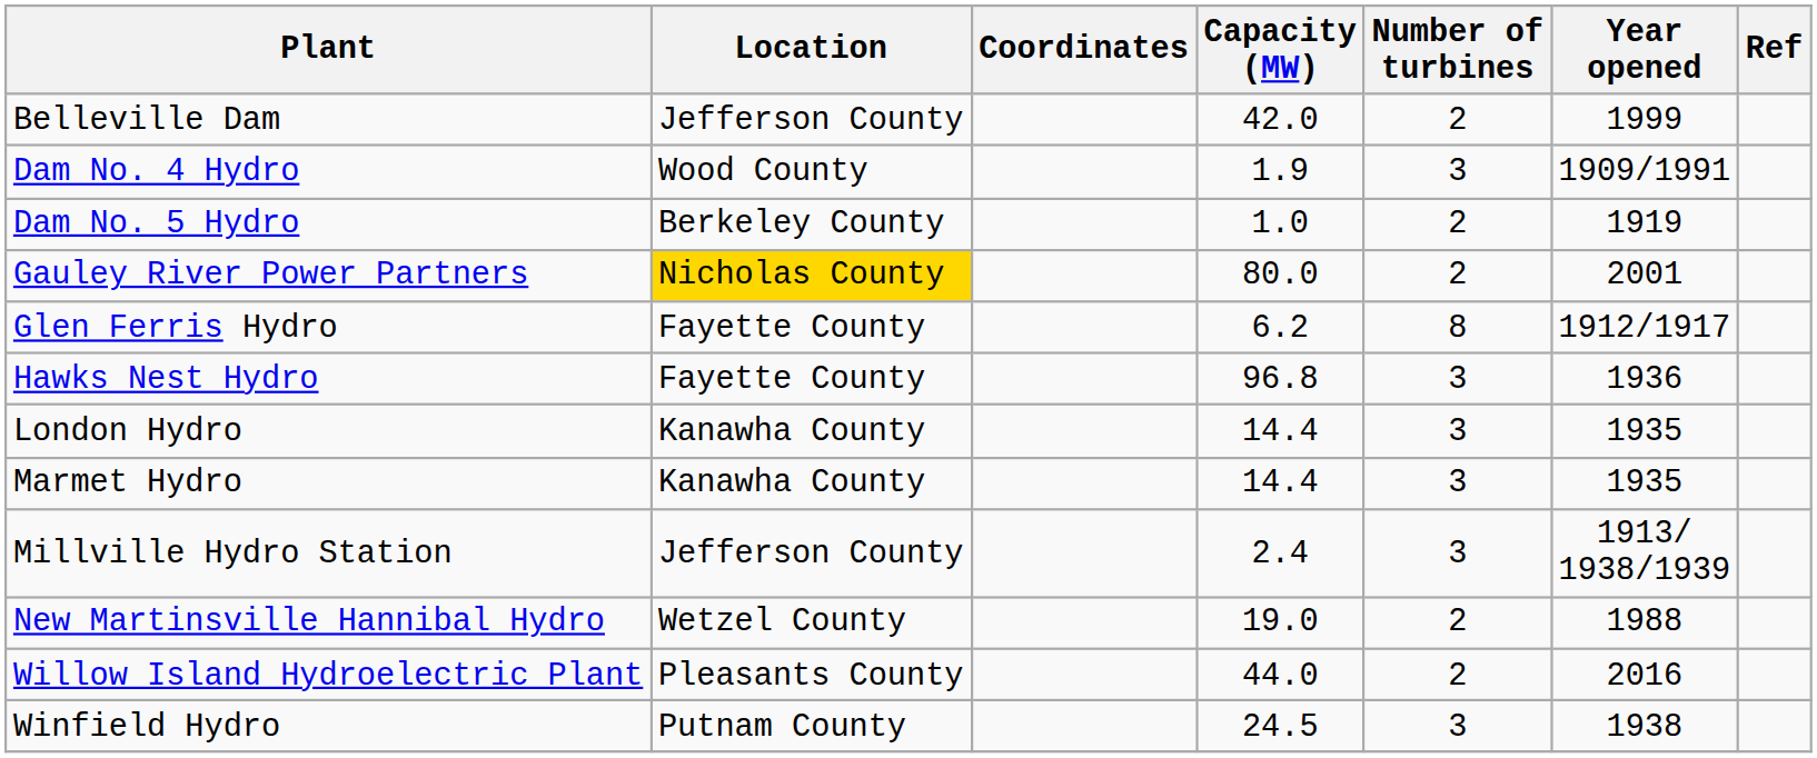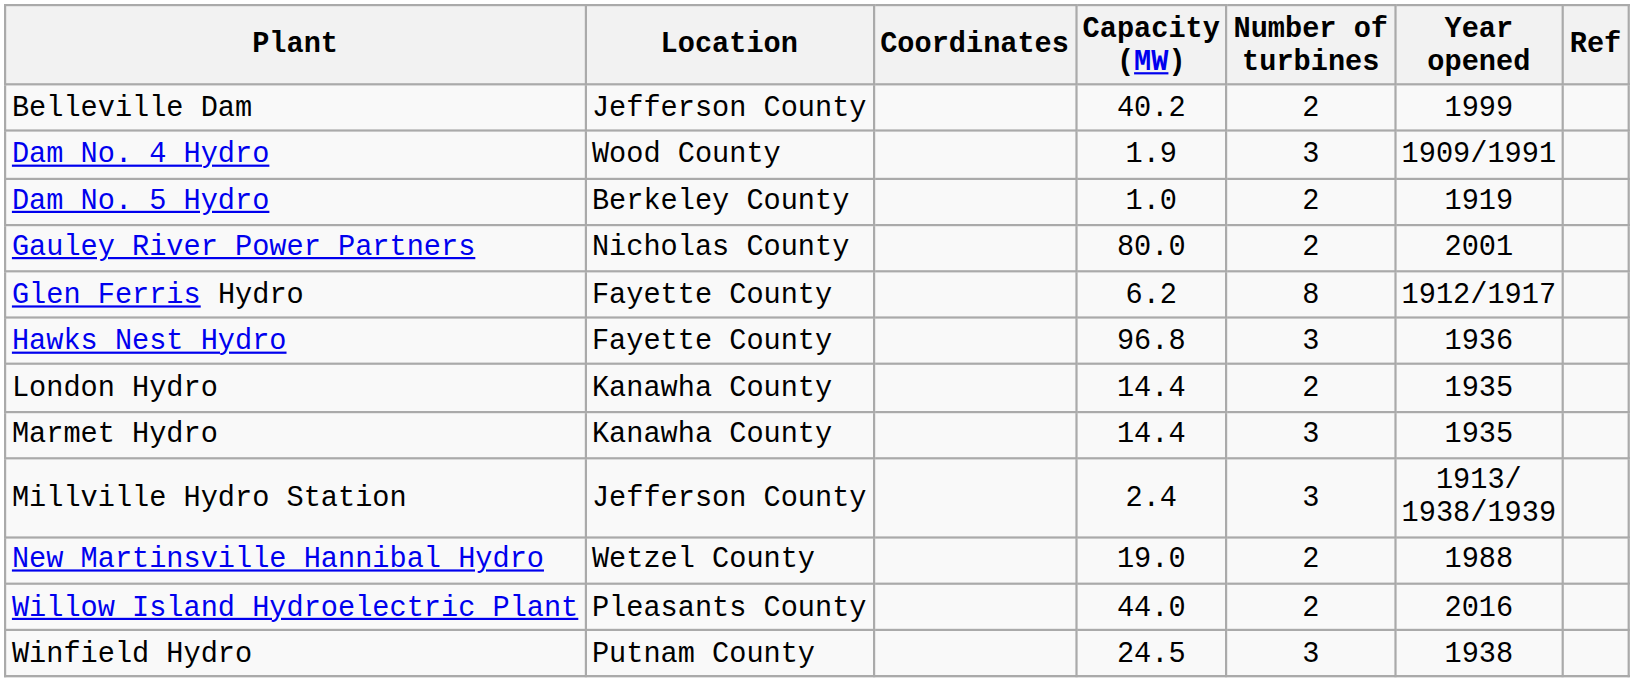 <table class="wikitable sortable">
 <tr>
 <th>Plant</th>
 <th>Location</th>
 <th>Coordinates</th>
 <th>Capacity<br>(<a href='#'>MW</a>)</th>
 <th>Number of<br>turbines</th>
 <th>Year<br>opened</th>
 <th>Ref</th>
 </tr>
 <tr>
 <td>Belleville Dam</td>
 <td>Jefferson County</td>
 <td></td>
-<td align="center">42.0</td>
+<td align="center">40.2</td>
 <td align="center">2</td>
 <td align="center">1999</td>
 <td></td>
 </tr>
 <tr>
 <td><a href='#'>Dam No. 4 Hydro</a></td>
 <td>Wood County</td>
 <td></td>
 <td align="center">1.9</td>
 <td align="center">3</td>
 <td align="center">1909/1991</td>
 <td></td>
 </tr>
 <tr>
 <td><a href='#'>Dam No. 5 Hydro</a></td>
 <td>Berkeley County</td>
 <td></td>
 <td align="center">1.0</td>
 <td align="center">2</td>
 <td align="center">1919</td>
 <td></td>
 </tr>
 <tr>
 <td><a href='#'>Gauley River Power Partners</a></td>
-<td style="background: gold;">Nicholas County</td>
+<td>Nicholas County</td>
 <td></td>
 <td align="center">80.0</td>
 <td align="center">2</td>
 <td align="center">2001</td>
 <td></td>
 </tr>
 <tr>
 <td><a href='#'>Glen Ferris</a> Hydro</td>
 <td>Fayette County</td>
 <td></td>
 <td align="center">6.2</td>
 <td align="center">8</td>
 <td align="center">1912/1917</td>
 <td></td>
 </tr>
 <tr>
 <td><a href='#'>Hawks Nest Hydro</a></td>
 <td>Fayette County</td>
 <td></td>
 <td align="center">96.8</td>
 <td align="center">3</td>
 <td align="center">1936</td>
 <td></td>
 </tr>
 <tr>
 <td>London Hydro</td>
 <td>Kanawha County</td>
 <td></td>
 <td align="center">14.4</td>
-<td align="center">3</td>
+<td align="center">2</td>
 <td align="center">1935</td>
 <td></td>
 </tr>
 <tr>
 <td>Marmet Hydro</td>
 <td>Kanawha County</td>
 <td></td>
 <td align="center">14.4</td>
 <td align="center">3</td>
 <td align="center">1935</td>
 <td></td>
 </tr>
 <tr>
 <td>Millville Hydro Station</td>
 <td>Jefferson County</td>
 <td></td>
 <td align="center">2.4</td>
 <td align="center">3</td>
 <td align="center">1913/<br>1938/1939</td>
 <td></td>
 </tr>
 <tr>
 <td><a href='#'>New Martinsville Hannibal Hydro</a></td>
 <td>Wetzel County</td>
 <td></td>
 <td align="center">19.0</td>
 <td align="center">2</td>
 <td align="center">1988</td>
 <td></td>
 </tr>
 <tr>
 <td><a href='#'>Willow Island Hydroelectric Plant</a></td>
 <td>Pleasants County</td>
 <td></td>
 <td align="center">44.0</td>
 <td align="center">2</td>
 <td align="center">2016</td>
 <td></td>
 </tr>
 <tr>
 <td>Winfield Hydro</td>
 <td>Putnam County</td>
 <td></td>
 <td align="center">24.5</td>
 <td align="center">3</td>
 <td align="center">1938</td>
 <td></td>
 </tr>
 <tr>
 </tr>
 </table>
